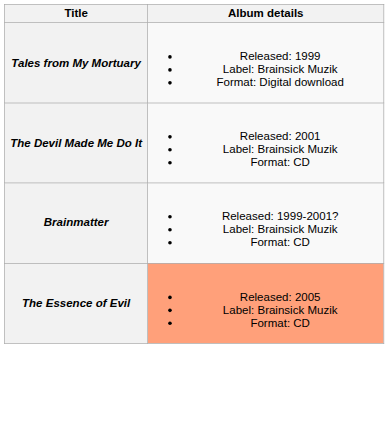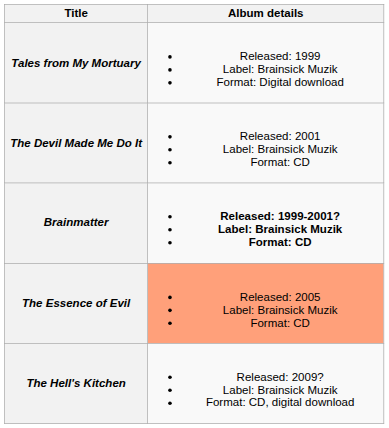 <table India class="wikitable plainrowheaders" style="text-align:center;">
 <tr>
 <th scope="col" style="width:12em;">Title</th>
 <th scope="col" style="width:20em;">Album details</th>
 </tr>
 <tr>
 <th scope="row"><em>Tales from My Mortuary</em></th>
 <td><br><ul><li>Released: 1999</li><li>Label: Brainsick Muzik</li><li>Format: Digital download</li></ul></td>
 </tr>
 <tr>
 <th scope="row"><em>The Devil Made Me Do It</em></th>
 <td><br><ul><li>Released: 2001</li><li>Label: Brainsick Muzik</li><li>Format: CD</li></ul></td>
 </tr>
 <tr>
 <th scope="row"><em>Brainmatter</em></th>
-<td><br><ul><li>Released: 1999-2001?</li><li>Label: Brainsick Muzik</li><li>Format: CD</li></ul></td>
+<td><strong><br><ul><li>Released: 1999-2001?</li><li>Label: Brainsick Muzik</li><li>Format: CD</li></ul></strong></td>
 </tr>
 <tr>
 <th scope="row"><em>The Essence of Evil</em></th>
 <td style="background: lightsalmon;"><br><ul><li>Released: 2005</li><li>Label: Brainsick Muzik</li><li>Format: CD</li></ul></td>
 </tr>
+<tr>
+<th scope="row"><em>The Hell's Kitchen</em></th>
+<td><br><ul><li>Released: 2009?</li><li>Label: Brainsick Muzik</li><li>Format: CD, digital download</li></ul></td>
+</tr>
 </table>
